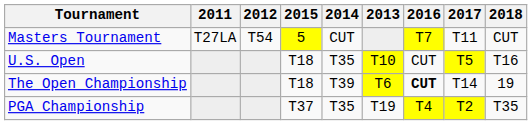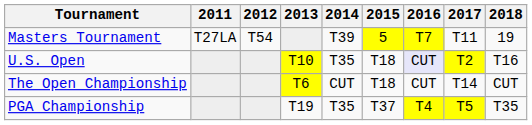 <table class="wikitable" style="font-size:95%;text-align:center;">
 <tr>
 <th>Tournament</th>
 <th>2011</th>
 <th>2012</th>
+<th>2013</th>
+<th>2014</th>
 <th>2015</th>
-<th>2014</th>
-<th>2013</th>
 <th>2016</th>
 <th>2017</th>
 <th>2018</th>
 </tr>
 <tr>
 <td align=left><a href='#'>Masters Tournament</a></td>
 <td>T27<span>LA</span></td>
 <td>T54</td>
+<td style="background:#eeeeee;"></td>
+<td>T39</td>
 <td style="background:yellow;">5</td>
-<td>CUT</td>
-<td style="background:#eeeeee;"></td>
 <td style="background:yellow;">T7</td>
 <td>T11</td>
-<td>CUT</td>
+<td>19</td>
 </tr>
 <tr>
 <td align=left><a href='#'>U.S. Open</a></td>
 <td style="background:#eeeeee;"></td>
 <td style="background:#eeeeee;"></td>
+<td style="background:yellow;">T10</td>
+<td>T35</td>
 <td>T18</td>
-<td>T35</td>
-<td style="background:yellow;">T10</td>
-<td>CUT</td>
-<td style="background:yellow;">T5</td>
+<td style="background: lavender;">CUT</td>
+<td style="background:yellow;">T2</td>
 <td>T16</td>
 </tr>
 <tr>
 <td align=left><a href='#'>The Open Championship</a></td>
 <td style="background:#eeeeee;"></td>
 <td style="background:#eeeeee;"></td>
+<td style="background:yellow;">T6</td>
+<td>CUT</td>
 <td>T18</td>
-<td>T39</td>
-<td style="background:yellow;">T6</td>
-<td><strong>CUT</strong></td>
+<td>CUT</td>
 <td>T14</td>
-<td>19</td>
+<td>CUT</td>
 </tr>
 <tr>
 <td align=left><a href='#'>PGA Championship</a></td>
 <td style="background:#eeeeee;"></td>
 <td style="background:#eeeeee;"></td>
+<td>T19</td>
+<td>T35</td>
 <td>T37</td>
-<td>T35</td>
-<td>T19</td>
 <td style="background:yellow;">T4</td>
-<td style="background:yellow;">T2</td>
+<td style="background:yellow;">T5</td>
 <td>T35</td>
 </tr>
 </table>
